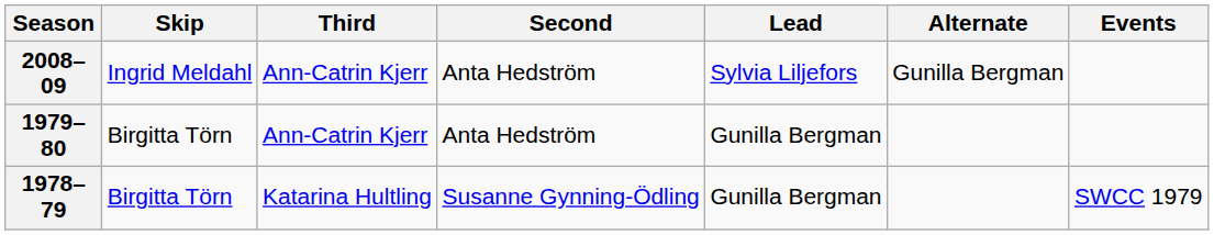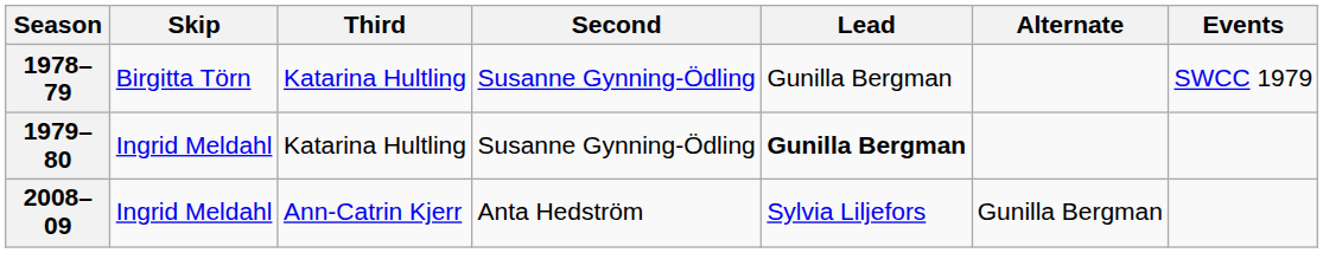 <table class="wikitable">
 <tr>
 <th scope="col" width=60>Season</th>
 <th scope="col">Skip</th>
 <th scope="col">Third</th>
 <th scope="col">Second</th>
 <th scope="col">Lead</th>
 <th scope="col">Alternate</th>
 <th scope="col">Events</th>
 </tr>
 <tr>
+<th scope="row">1978–79</th>
+<td><a href='#'>Birgitta Törn</a></td>
+<td><a href='#'>Katarina Hultling</a></td>
+<td><a href='#'>Susanne Gynning-Ödling</a></td>
+<td>Gunilla Bergman</td>
+<td></td>
+<td><a href='#'>SWCC</a> 1979 <br> </td>
+</tr>
+<tr>
+<th scope="row">1979–80</th>
+<td><a href='#'>Ingrid Meldahl</a></td>
+<td>Katarina Hultling</td>
+<td>Susanne Gynning-Ödling</td>
+<td><strong>Gunilla Bergman</strong></td>
+<td></td>
+<td> </td>
+</tr>
+<tr>
 <th scope="row">2008–09</th>
 <td><a href='#'>Ingrid Meldahl</a></td>
 <td><a href='#'>Ann-Catrin Kjerr</a></td>
 <td>Anta Hedström</td>
 <td><a href='#'>Sylvia Liljefors</a></td>
 <td>Gunilla Bergman</td>
 <td> </td>
 </tr>
-<tr>
-<th scope="row">1979–80</th>
-<td>Birgitta Törn</td>
-<td><a href='#'>Ann-Catrin Kjerr</a></td>
-<td>Anta Hedström</td>
-<td>Gunilla Bergman</td>
-<td></td>
-<td> </td>
-</tr>
-<tr>
-<th scope="row">1978–79</th>
-<td><a href='#'>Birgitta Törn</a></td>
-<td><a href='#'>Katarina Hultling</a></td>
-<td><a href='#'>Susanne Gynning-Ödling</a></td>
-<td>Gunilla Bergman</td>
-<td></td>
-<td><a href='#'>SWCC</a> 1979 <br> </td>
-</tr>
 </table>
